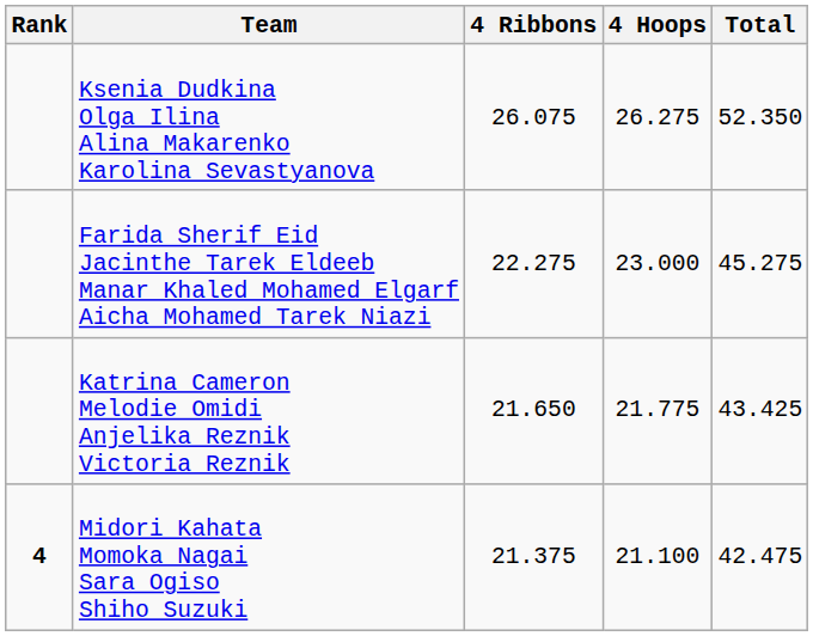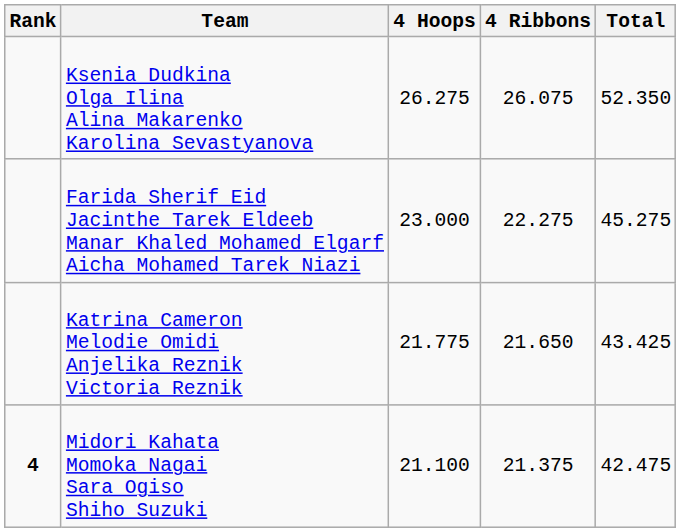 <table class="wikitable sortable" style="text-align:center">
 <tr>
 <th>Rank</th>
 <th>Team</th>
+<th>4 Hoops</th>
 <th>4 Ribbons</th>
-<th>4 Hoops</th>
 <th>Total</th>
 </tr>
 <tr>
 <td></td>
 <td align=left><br><a href='#'>Ksenia Dudkina</a><br><a href='#'>Olga Ilina</a><br><a href='#'>Alina Makarenko</a><br><a href='#'>Karolina Sevastyanova</a></td>
+<td>26.275</td>
 <td>26.075</td>
-<td>26.275</td>
 <td>52.350</td>
 </tr>
 <tr>
 <td></td>
 <td align=left><br><a href='#'>Farida Sherif Eid</a><br><a href='#'>Jacinthe Tarek Eldeeb</a><br><a href='#'>Manar Khaled Mohamed Elgarf</a><br><a href='#'>Aicha Mohamed Tarek Niazi</a></td>
+<td>23.000</td>
 <td>22.275</td>
-<td>23.000</td>
 <td>45.275</td>
 </tr>
 <tr>
 <td></td>
 <td align=left><br><a href='#'>Katrina Cameron</a><br><a href='#'>Melodie Omidi</a><br><a href='#'>Anjelika Reznik</a><br><a href='#'>Victoria Reznik</a></td>
+<td>21.775</td>
 <td>21.650</td>
-<td>21.775</td>
 <td>43.425</td>
 </tr>
 <tr>
 <td><strong>4</strong></td>
 <td align=left><br><a href='#'>Midori Kahata</a><br><a href='#'>Momoka Nagai</a><br><a href='#'>Sara Ogiso</a><br><a href='#'>Shiho Suzuki</a></td>
+<td>21.100</td>
 <td>21.375</td>
-<td>21.100</td>
 <td>42.475</td>
 </tr>
 </table>
